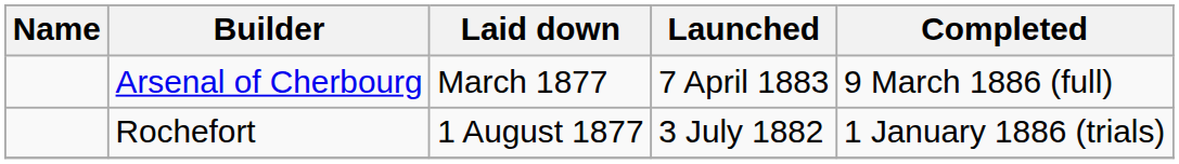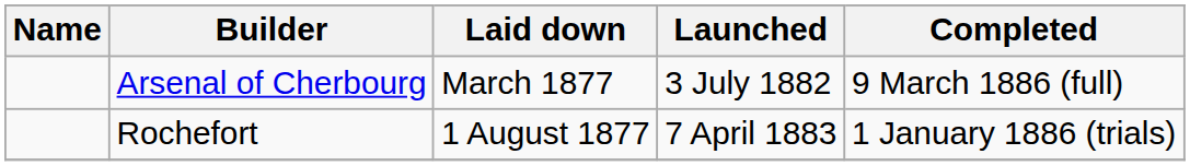 <table class="wikitable">
 <tr>
 <th>Name</th>
 <th>Builder</th>
 <th>Laid down</th>
 <th>Launched</th>
 <th>Completed</th>
 </tr>
 <tr>
 <td></td>
 <td><a href='#'>Arsenal of Cherbourg</a></td>
 <td>March 1877</td>
-<td>7 April 1883</td>
+<td>3 July 1882</td>
 <td>9 March 1886 (full)</td>
 </tr>
 <tr>
 <td></td>
 <td>Rochefort</td>
 <td>1 August 1877</td>
-<td>3 July 1882</td>
+<td>7 April 1883</td>
 <td>1 January 1886 (trials)</td>
 </tr>
 <tr>
 </tr>
 </table>
